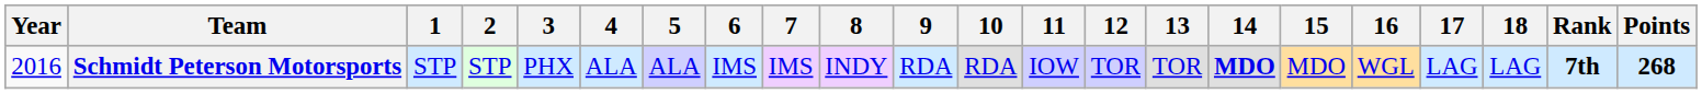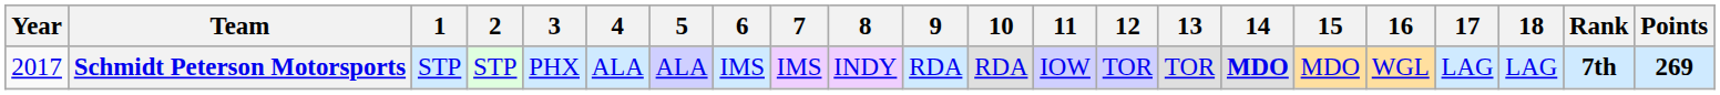 <table class="wikitable" style="text-align:center; font-size:85%">
 <tr>
 <th>Year</th>
 <th>Team</th>
 <th>1</th>
 <th>2</th>
 <th>3</th>
 <th>4</th>
 <th>5</th>
 <th>6</th>
 <th>7</th>
 <th>8</th>
 <th>9</th>
 <th>10</th>
 <th>11</th>
 <th>12</th>
 <th>13</th>
 <th>14</th>
 <th>15</th>
 <th>16</th>
 <th>17</th>
 <th>18</th>
 <th>Rank</th>
 <th>Points</th>
 </tr>
 <tr>
-<td><a href='#'>2016</a></td>
+<td><a href='#'>2017</a></td>
 <th nowrap><a href='#'>Schmidt Peterson Motorsports</a></th>
 <td style="background:#CFEAFF;"><a href='#'>STP</a><br></td>
 <td style="background:#DFFFDF;"><a href='#'>STP</a><br></td>
 <td style="background:#CFEAFF;"><a href='#'>PHX</a><br></td>
 <td style="background:#CFEAFF;"><a href='#'>ALA</a><br></td>
 <td style="background:#CFCFFF;"><a href='#'>ALA</a><br></td>
 <td style="background:#CFEAFF;"><a href='#'>IMS</a><br></td>
 <td style="background:#EFCFFF;"><a href='#'>IMS</a><br></td>
 <td style="background:#EFCFFF;"><a href='#'>INDY</a><br></td>
 <td style="background:#CFEAFF;"><a href='#'>RDA</a><br></td>
 <td style="background:#DFDFDF;"><a href='#'>RDA</a><br></td>
 <td style="background:#CFCFFF;"><a href='#'>IOW</a><br></td>
 <td style="background:#CFCFFF;"><a href='#'>TOR</a><br></td>
 <td style="background:#DFDFDF;"><a href='#'>TOR</a><br></td>
 <td style="background:#DFDFDF;"><strong><a href='#'>MDO</a><br></strong></td>
 <td style="background:#FFDF9F;"><a href='#'>MDO</a><br></td>
 <td style="background:#FFDF9F;"><a href='#'>WGL</a><br></td>
 <td style="background:#CFEAFF;"><a href='#'>LAG</a><br></td>
 <td style="background:#CFEAFF;"><a href='#'>LAG</a><br></td>
 <th style="background:#CFEAFF;">7th</th>
-<th style="background:#CFEAFF;">268</th>
+<th style="background:#CFEAFF;">269</th>
 </tr>
 </table>
